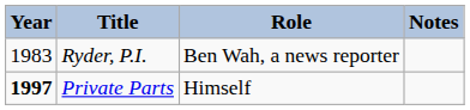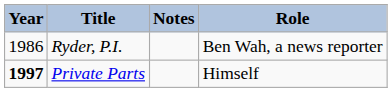 <table class="wikitable">
 <tr>
 <th style="background:#B0C4DE;">Year</th>
 <th style="background:#B0C4DE;">Title</th>
+<th style="background:#B0C4DE;">Notes</th>
 <th style="background:#B0C4DE;">Role</th>
-<th style="background:#B0C4DE;">Notes</th>
 </tr>
 <tr>
-<td>1983</td>
+<td>1986</td>
 <td><em>Ryder, P.I.</em></td>
+<td></td>
 <td>Ben Wah, a news reporter</td>
-<td></td>
 </tr>
 <tr>
 <td><strong>1997</strong></td>
 <td><em><a href='#'>Private Parts</a></em></td>
+<td></td>
 <td>Himself</td>
-<td></td>
 </tr>
 </table>
